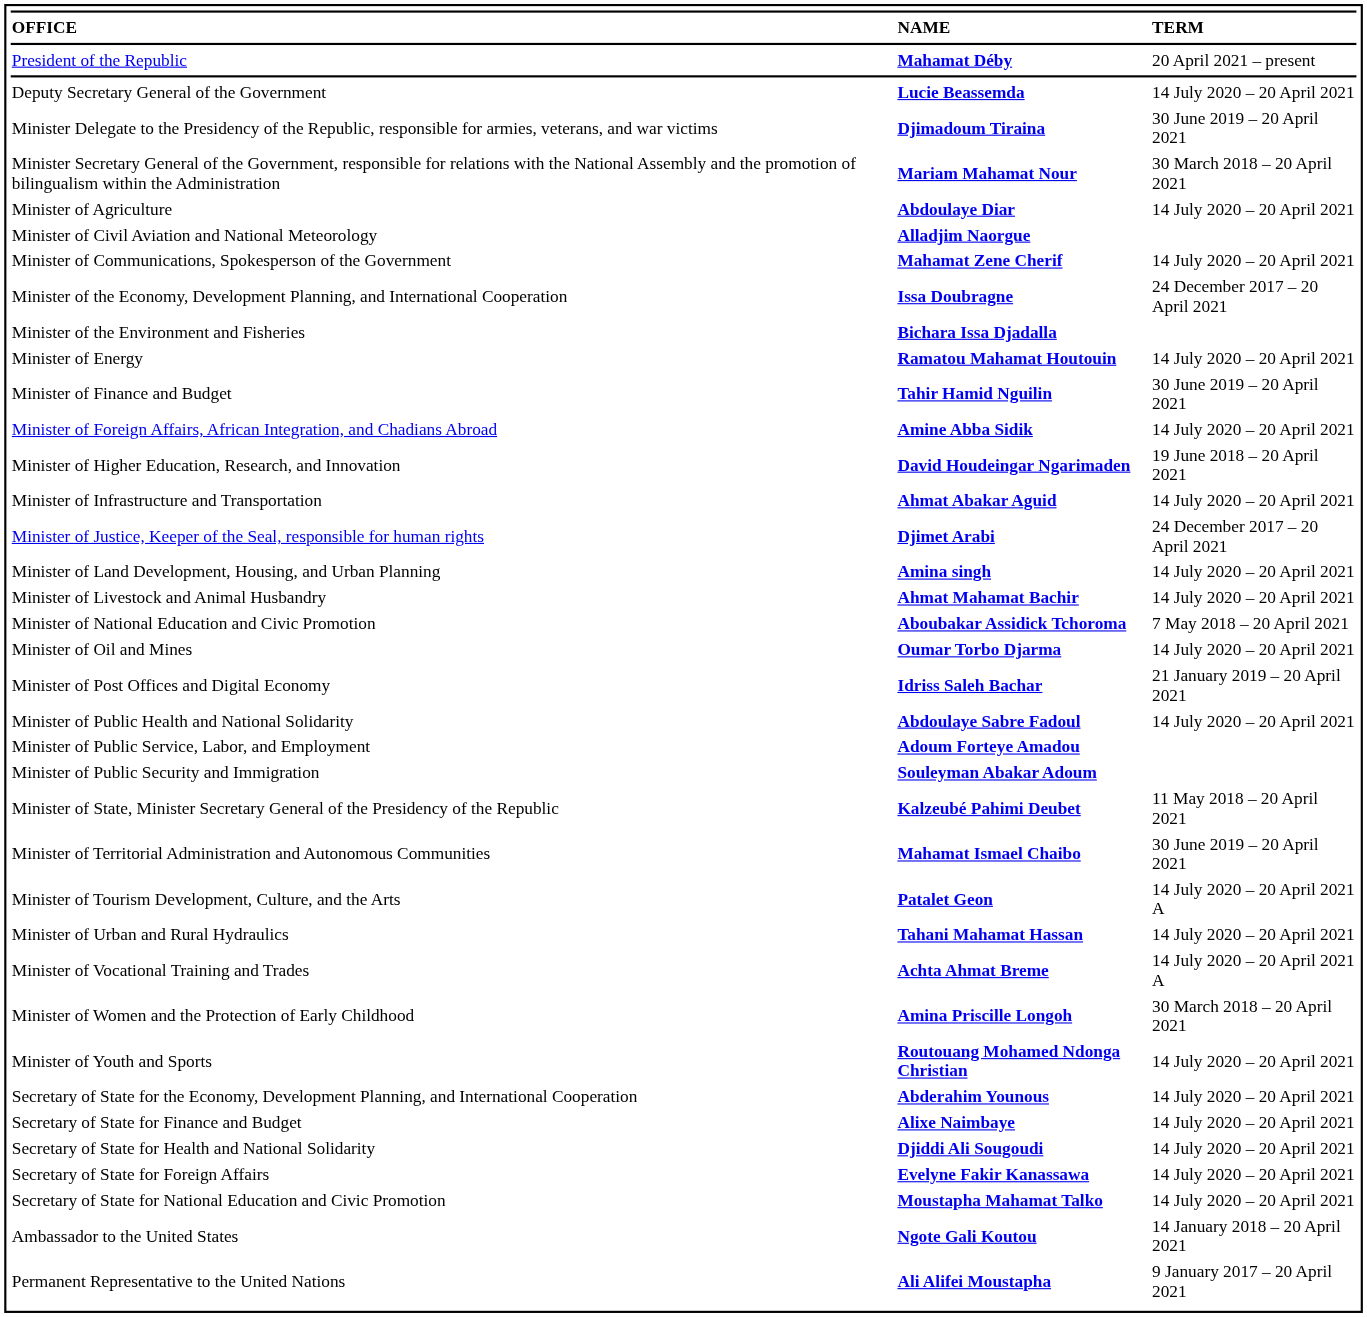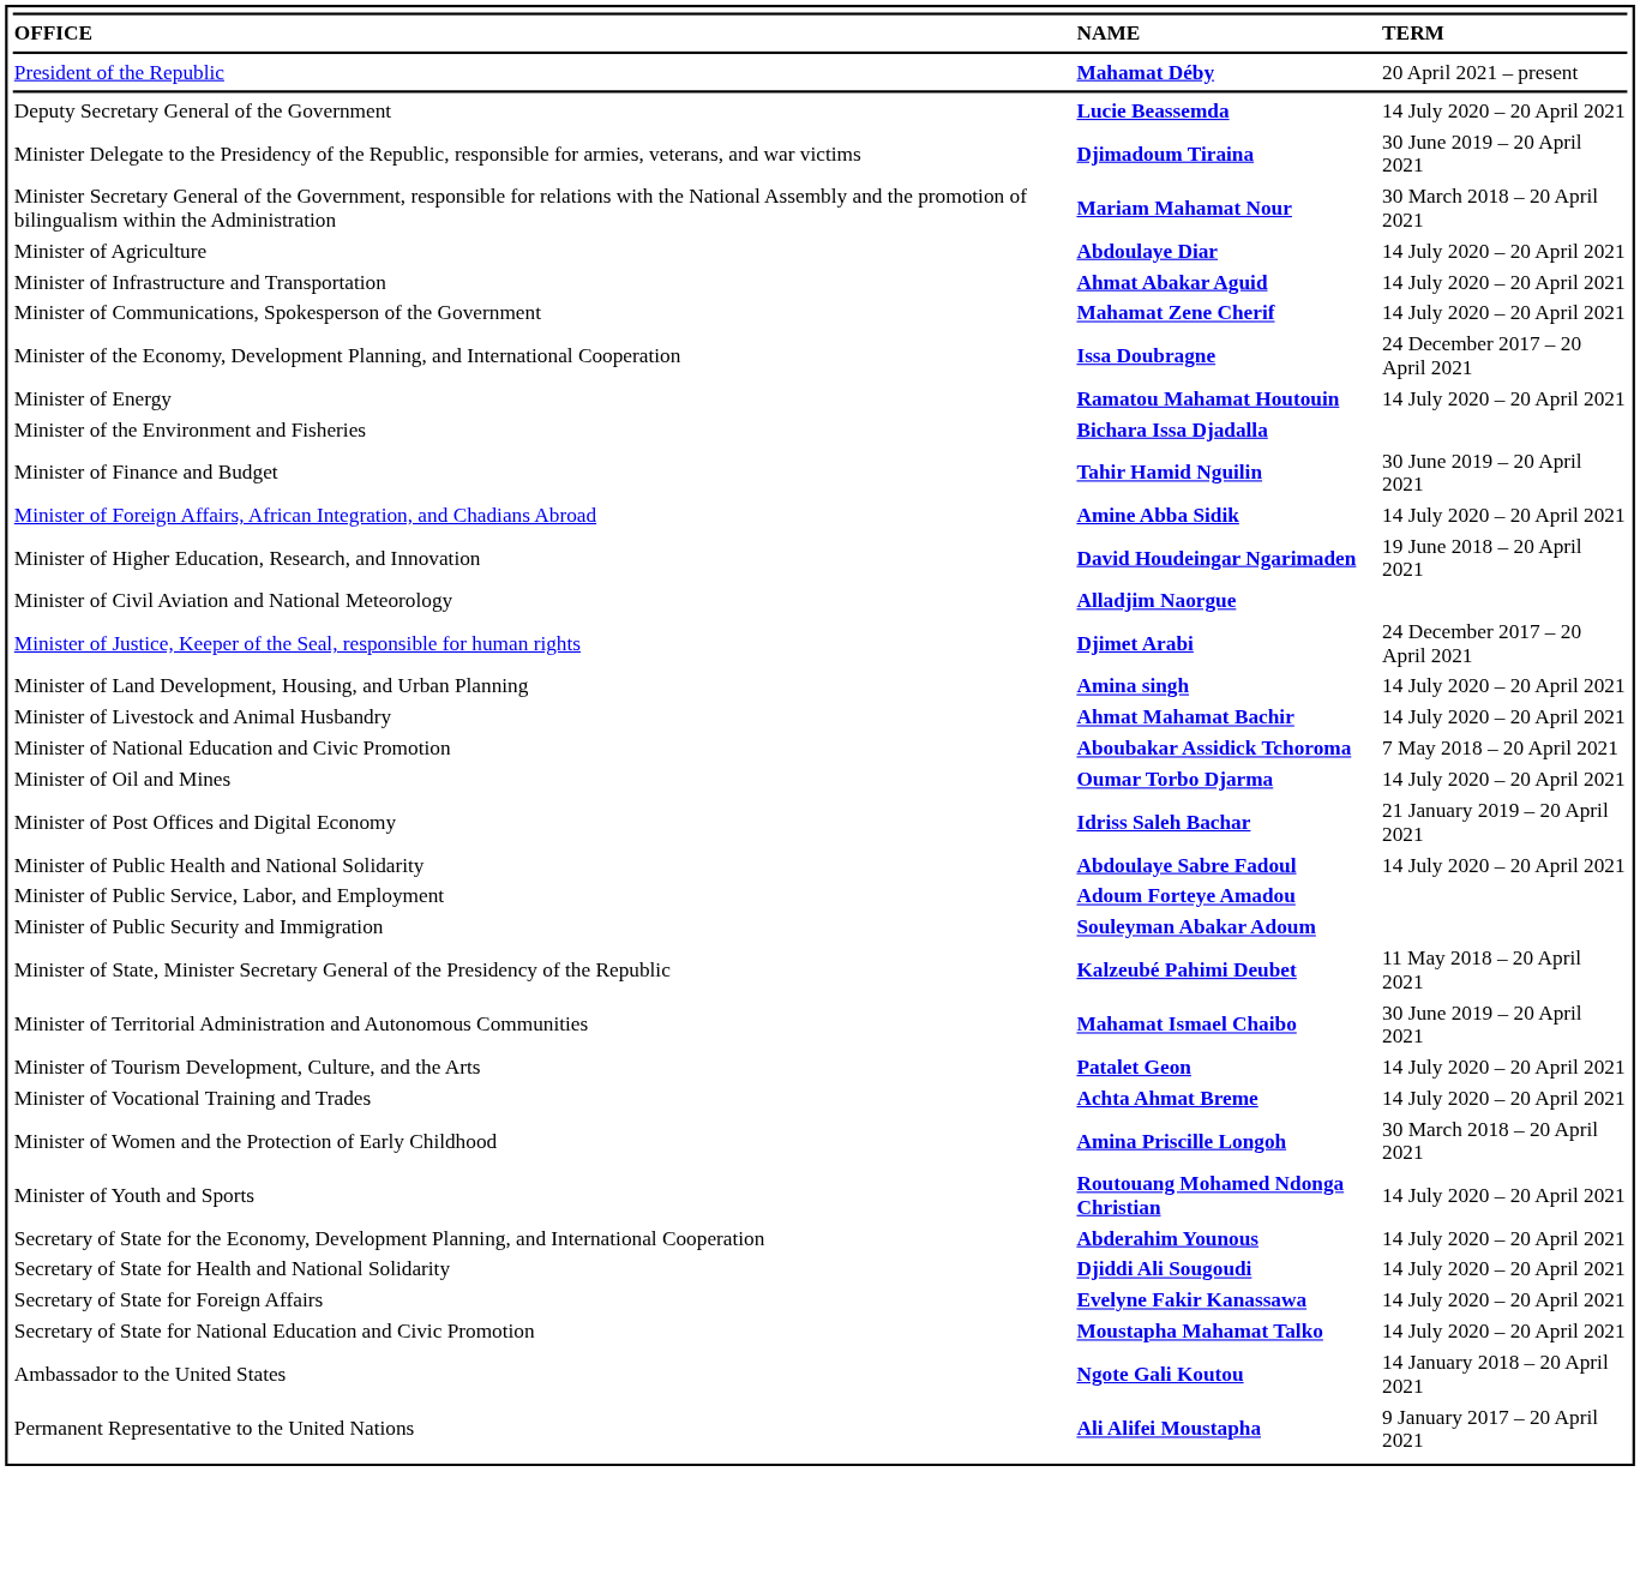 <table cellpadding="1" cellspacing="4" style="margin:3px; border:2px solid #000000;">
 <tr>
 <th bgcolor="#000000" colspan="3"></th>
 </tr>
 <tr>
 <td align="left"><strong>OFFICE</strong></td>
 <td align="left"><strong>NAME</strong></td>
 <td align="left"><strong>TERM</strong></td>
 </tr>
 <tr>
 <th bgcolor="#000000" colspan="3"></th>
 </tr>
 <tr>
 <td><a href='#'>President of the Republic</a></td>
 <td><strong><a href='#'>Mahamat Déby</a></strong></td>
 <td>20 April 2021 – present</td>
 </tr>
 <tr>
 <th bgcolor="#000000" colspan="3"></th>
 </tr>
 <tr>
 <td>Deputy Secretary General of the Government</td>
 <td><strong><a href='#'>Lucie Beassemda</a></strong></td>
 <td>14 July 2020 – 20 April 2021</td>
 </tr>
 <tr>
 <td>Minister Delegate to the Presidency of the Republic, responsible for armies, veterans, and war victims</td>
 <td><strong><a href='#'>Djimadoum Tiraina</a></strong></td>
 <td>30 June 2019 – 20 April 2021</td>
 </tr>
 <tr>
 <td>Minister Secretary General of the Government, responsible for relations with the National Assembly and the promotion of bilingualism within the Administration</td>
 <td><strong><a href='#'>Mariam Mahamat Nour</a></strong></td>
 <td>30 March 2018 – 20 April 2021</td>
 </tr>
 <tr>
 <td>Minister of Agriculture</td>
 <td><strong><a href='#'>Abdoulaye Diar</a></strong></td>
 <td>14 July 2020 – 20 April 2021</td>
 </tr>
 <tr>
-<td>Minister of Civil Aviation and National Meteorology</td>
-<td><strong><a href='#'>Alladjim Naorgue</a></strong></td>
-<td></td>
+<td>Minister of Infrastructure and Transportation</td>
+<td><strong><a href='#'>Ahmat Abakar Aguid</a></strong></td>
+<td>14 July 2020 – 20 April 2021</td>
 </tr>
 <tr>
 <td>Minister of Communications, Spokesperson of the Government</td>
 <td><strong><a href='#'>Mahamat Zene Cherif</a></strong></td>
 <td>14 July 2020 – 20 April 2021</td>
 </tr>
 <tr>
 <td>Minister of the Economy, Development Planning, and International Cooperation</td>
 <td><strong><a href='#'>Issa Doubragne</a></strong></td>
 <td>24 December 2017 – 20 April 2021</td>
 </tr>
 <tr>
+<td>Minister of Energy</td>
+<td><strong><a href='#'>Ramatou Mahamat Houtouin</a></strong></td>
+<td>14 July 2020 – 20 April 2021</td>
+</tr>
+<tr>
 <td>Minister of the Environment and Fisheries</td>
 <td><strong><a href='#'>Bichara Issa Djadalla</a></strong></td>
 <td></td>
-</tr>
-<tr>
-<td>Minister of Energy</td>
-<td><strong><a href='#'>Ramatou Mahamat Houtouin</a></strong></td>
-<td>14 July 2020 – 20 April 2021</td>
 </tr>
 <tr>
 <td>Minister of Finance and Budget</td>
 <td><strong><a href='#'>Tahir Hamid Nguilin</a></strong></td>
 <td>30 June 2019 – 20 April 2021</td>
 </tr>
 <tr>
 <td><a href='#'>Minister of Foreign Affairs, African Integration, and Chadians Abroad</a></td>
 <td><strong><a href='#'>Amine Abba Sidik</a></strong></td>
 <td>14 July 2020 – 20 April 2021</td>
 </tr>
 <tr>
 <td>Minister of Higher Education, Research, and Innovation</td>
 <td><strong><a href='#'>David Houdeingar Ngarimaden</a></strong></td>
 <td>19 June 2018 – 20 April 2021</td>
 </tr>
 <tr>
-<td>Minister of Infrastructure and Transportation</td>
-<td><strong><a href='#'>Ahmat Abakar Aguid</a></strong></td>
-<td>14 July 2020 – 20 April 2021</td>
+<td>Minister of Civil Aviation and National Meteorology</td>
+<td><strong><a href='#'>Alladjim Naorgue</a></strong></td>
+<td></td>
 </tr>
 <tr>
 <td><a href='#'>Minister of Justice, Keeper of the Seal, responsible for human rights</a></td>
 <td><strong><a href='#'>Djimet Arabi</a></strong></td>
 <td>24 December 2017 – 20 April 2021</td>
 </tr>
 <tr>
 <td>Minister of Land Development, Housing, and Urban Planning</td>
 <td><strong><a href='#'>Amina singh</a></strong></td>
 <td>14 July 2020 – 20 April 2021</td>
 </tr>
 <tr>
 <td>Minister of Livestock and Animal Husbandry</td>
 <td><strong><a href='#'>Ahmat Mahamat Bachir</a></strong></td>
 <td>14 July 2020 – 20 April 2021</td>
 </tr>
 <tr>
 <td>Minister of National Education and Civic Promotion</td>
 <td><strong><a href='#'>Aboubakar Assidick Tchoroma</a></strong></td>
 <td>7 May 2018 – 20 April 2021</td>
 </tr>
 <tr>
 <td>Minister of Oil and Mines</td>
 <td><strong><a href='#'>Oumar Torbo Djarma</a></strong></td>
 <td>14 July 2020 – 20 April 2021</td>
 </tr>
 <tr>
 <td>Minister of Post Offices and Digital Economy</td>
 <td><strong><a href='#'>Idriss Saleh Bachar</a></strong></td>
 <td>21 January 2019 – 20 April 2021</td>
 </tr>
 <tr>
 <td>Minister of Public Health and National Solidarity</td>
 <td><strong><a href='#'>Abdoulaye Sabre Fadoul</a></strong></td>
 <td>14 July 2020 – 20 April 2021</td>
 </tr>
 <tr>
 <td>Minister of Public Service, Labor, and Employment</td>
 <td><strong><a href='#'>Adoum Forteye Amadou</a></strong></td>
 <td></td>
 </tr>
 <tr>
 <td>Minister of Public Security and Immigration</td>
 <td><strong><a href='#'>Souleyman Abakar Adoum</a></strong></td>
 <td></td>
 </tr>
 <tr>
 <td>Minister of State, Minister Secretary General of the Presidency of the Republic</td>
 <td><strong><a href='#'>Kalzeubé Pahimi Deubet</a></strong></td>
 <td>11 May 2018 – 20 April 2021</td>
 </tr>
 <tr>
 <td>Minister of Territorial Administration and Autonomous Communities</td>
 <td><strong><a href='#'>Mahamat Ismael Chaibo</a></strong></td>
 <td>30 June 2019 – 20 April 2021</td>
 </tr>
 <tr>
 <td>Minister of Tourism Development, Culture, and the Arts</td>
 <td><strong><a href='#'>Patalet Geon</a></strong></td>
-<td>14 July 2020 – 20 April 2021<br>A</td>
-</tr>
-<tr>
-<td>Minister of Urban and Rural Hydraulics</td>
-<td><strong><a href='#'>Tahani Mahamat Hassan</a></strong></td>
 <td>14 July 2020 – 20 April 2021</td>
 </tr>
 <tr>
 <td>Minister of Vocational Training and Trades</td>
 <td><strong><a href='#'>Achta Ahmat Breme</a></strong></td>
-<td>14 July 2020 – 20 April 2021<br>A</td>
+<td>14 July 2020 – 20 April 2021</td>
 </tr>
 <tr>
 <td>Minister of Women and the Protection of Early Childhood</td>
 <td><strong><a href='#'>Amina Priscille Longoh</a></strong></td>
 <td>30 March 2018 – 20 April 2021</td>
 </tr>
 <tr>
 <td>Minister of Youth and Sports</td>
 <td><strong><a href='#'>Routouang Mohamed Ndonga Christian</a></strong></td>
 <td>14 July 2020 – 20 April 2021</td>
 </tr>
 <tr>
 <td>Secretary of State for the Economy, Development Planning, and International Cooperation</td>
 <td><strong><a href='#'>Abderahim Younous</a></strong></td>
-<td>14 July 2020 – 20 April 2021</td>
-</tr>
-<tr>
-<td>Secretary of State for Finance and Budget</td>
-<td><strong><a href='#'>Alixe Naimbaye</a></strong></td>
 <td>14 July 2020 – 20 April 2021</td>
 </tr>
 <tr>
 <td>Secretary of State for Health and National Solidarity</td>
 <td><strong><a href='#'>Djiddi Ali Sougoudi</a></strong></td>
 <td>14 July 2020 – 20 April 2021</td>
 </tr>
 <tr>
 <td>Secretary of State for Foreign Affairs</td>
 <td><strong><a href='#'>Evelyne Fakir Kanassawa</a></strong></td>
 <td>14 July 2020 – 20 April 2021</td>
 </tr>
 <tr>
 <td>Secretary of State for National Education and Civic Promotion</td>
 <td><strong><a href='#'>Moustapha Mahamat Talko</a></strong></td>
 <td>14 July 2020 – 20 April 2021</td>
 </tr>
 <tr>
 <td>Ambassador to the United States</td>
 <td><strong><a href='#'>Ngote Gali Koutou</a></strong></td>
 <td>14 January 2018 – 20 April 2021</td>
 </tr>
 <tr>
 <td>Permanent Representative to the United Nations</td>
 <td><strong><a href='#'>Ali Alifei Moustapha</a></strong></td>
 <td>9 January 2017 – 20 April 2021</td>
 </tr>
 <tr>
 </tr>
 </table>
